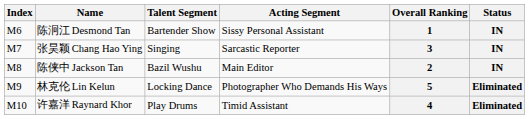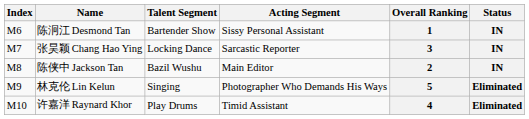 <table class="wikitable">
 <tr>
 <th>Index</th>
 <th>Name</th>
 <th>Talent Segment</th>
 <th>Acting Segment</th>
 <th>Overall Ranking</th>
 <th>Status</th>
 </tr>
 <tr>
 <td>M6</td>
 <td>陈泂江 Desmond Tan</td>
 <td>Bartender Show</td>
 <td>Sissy Personal Assistant</td>
 <th>1</th>
 <th>IN</th>
 </tr>
 <tr>
 <td>M7</td>
 <td>张昊颖 Chang Hao Ying</td>
-<td>Singing</td>
+<td>Locking Dance</td>
 <td>Sarcastic Reporter</td>
 <th>3</th>
 <th>IN</th>
 </tr>
 <tr>
 <td>M8</td>
 <td>陈侠中 Jackson Tan</td>
 <td>Bazil Wushu</td>
 <td>Main Editor</td>
 <th>2</th>
 <th>IN</th>
 </tr>
 <tr>
 <td>M9</td>
 <td>林克伦 Lin Kelun</td>
-<td>Locking Dance</td>
+<td>Singing</td>
 <td>Photographer Who Demands His Ways</td>
 <th>5</th>
 <th>Eliminated</th>
 </tr>
 <tr>
 <td>M10</td>
 <td>许嘉洋  Raynard Khor</td>
 <td>Play Drums</td>
 <td>Timid Assistant</td>
 <th>4</th>
 <th>Eliminated</th>
 </tr>
 </table>
